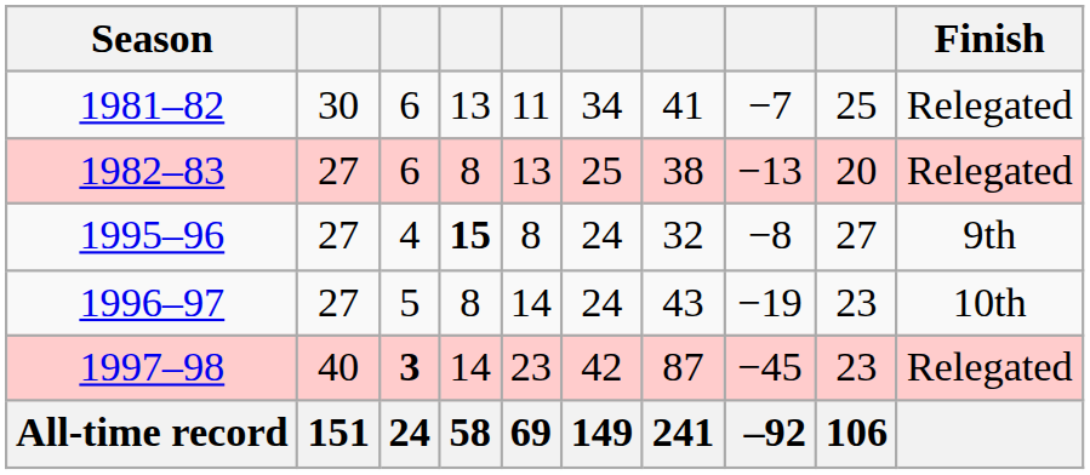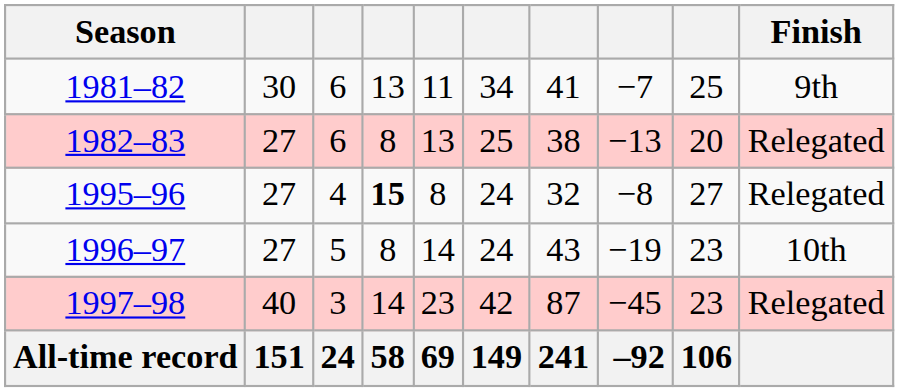 <table class="wikitable">
 <tr>
 <th>Season</th>
 <th></th>
 <th></th>
 <th></th>
 <th></th>
 <th></th>
 <th></th>
 <th></th>
 <th></th>
 <th>Finish</th>
 </tr>
 <tr align=center>
 <td><a href='#'>1981–82</a></td>
 <td>30</td>
 <td>6</td>
 <td>13</td>
 <td>11</td>
 <td>34</td>
 <td>41</td>
 <td>−7</td>
 <td>25</td>
-<td>Relegated</td>
+<td>9th</td>
 </tr>
 <tr align=center bgcolor=FFCCCC>
 <td><a href='#'>1982–83</a></td>
 <td>27</td>
 <td>6</td>
 <td>8</td>
 <td>13</td>
 <td>25</td>
 <td>38</td>
 <td>−13</td>
 <td>20</td>
 <td>Relegated</td>
 </tr>
 <tr align=center>
 <td><a href='#'>1995–96</a></td>
 <td>27</td>
 <td>4</td>
 <td><strong>15</strong></td>
 <td>8</td>
 <td>24</td>
 <td>32</td>
 <td>−8</td>
 <td>27</td>
-<td>9th</td>
+<td>Relegated</td>
 </tr>
 <tr align=center>
 <td><a href='#'>1996–97</a></td>
 <td>27</td>
 <td>5</td>
 <td>8</td>
 <td>14</td>
 <td>24</td>
 <td>43</td>
 <td>−19</td>
 <td>23</td>
 <td>10th</td>
 </tr>
 <tr align=center bgcolor=FFCCCC>
 <td><a href='#'>1997–98</a></td>
 <td>40</td>
-<td><strong>3</strong></td>
+<td>3</td>
 <td>14</td>
 <td>23</td>
 <td>42</td>
 <td>87</td>
 <td>−45</td>
 <td>23</td>
 <td>Relegated</td>
 </tr>
 <tr>
 <th>All-time record</th>
 <th>151</th>
 <th>24</th>
 <th>58</th>
 <th>69</th>
 <th>149</th>
 <th>241</th>
 <th> –92</th>
 <th>106</th>
 <th></th>
 </tr>
 </table>
